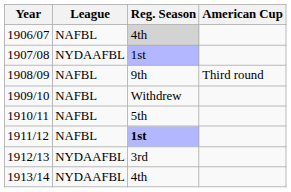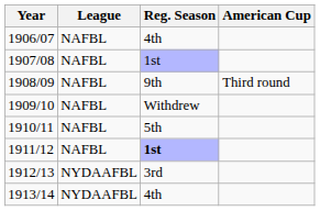 <table class="wikitable">
 <tr>
 <th>Year</th>
 <th>League</th>
 <th>Reg. Season</th>
 <th>American Cup</th>
 </tr>
 <tr>
 <td>1906/07</td>
 <td>NAFBL</td>
-<td style="background: lightgrey;">4th</td>
+<td>4th</td>
 <td></td>
 </tr>
 <tr>
 <td>1907/08</td>
-<td>NYDAAFBL</td>
+<td>NAFBL</td>
 <td bgcolor="B3B7FF">1st</td>
 <td></td>
 </tr>
 <tr>
 <td>1908/09</td>
 <td>NAFBL</td>
 <td>9th</td>
 <td>Third round</td>
 </tr>
 <tr>
 <td>1909/10</td>
 <td>NAFBL</td>
 <td>Withdrew</td>
 <td></td>
 </tr>
 <tr>
 <td>1910/11</td>
 <td>NAFBL</td>
 <td>5th</td>
 <td></td>
 </tr>
 <tr>
 <td>1911/12</td>
 <td>NAFBL</td>
 <td bgcolor="B3B7FF"><strong>1st</strong></td>
 <td></td>
 </tr>
 <tr>
 <td>1912/13</td>
 <td>NYDAAFBL</td>
 <td>3rd</td>
 <td></td>
 </tr>
 <tr>
 <td>1913/14</td>
 <td>NYDAAFBL</td>
 <td>4th</td>
 <td></td>
 </tr>
 </table>
